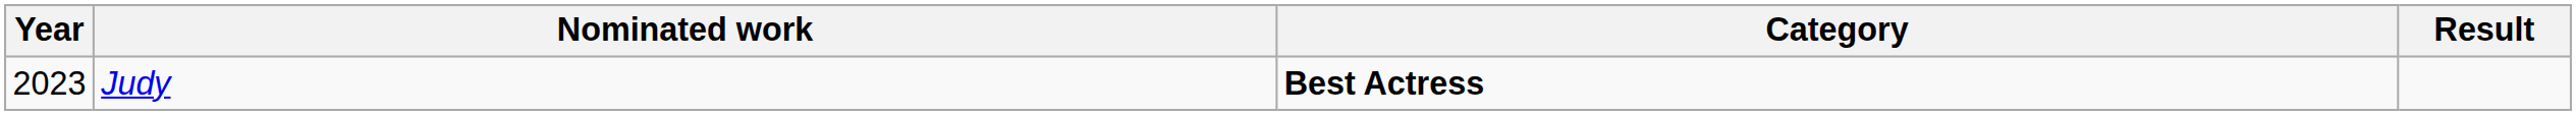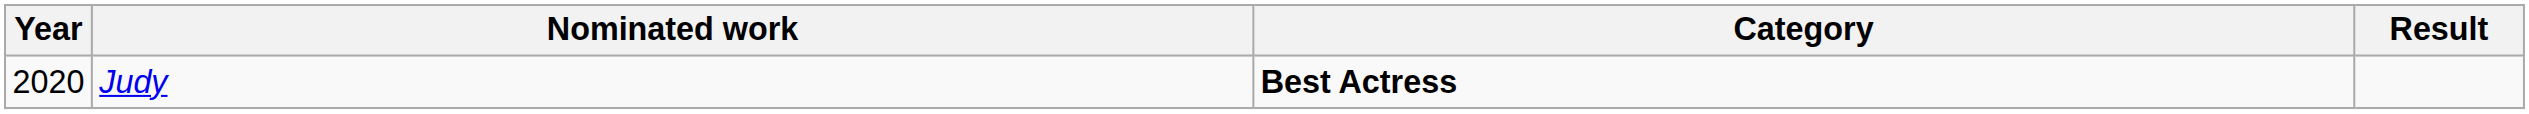 <table class="wikitable sortable">
 <tr>
 <th scope="col" style="width:1em;">Year</th>
 <th scope="col" style="width:39em;">Nominated work</th>
 <th scope="col" style="width:37em;">Category</th>
 <th scope="col" style="width:5em;">Result</th>
 </tr>
 <tr>
-<td>2023</td>
+<td>2020</td>
 <td><em><a href='#'>Judy</a></em></td>
 <td><strong>Best Actress</strong></td>
 <td></td>
 </tr>
 </table>
